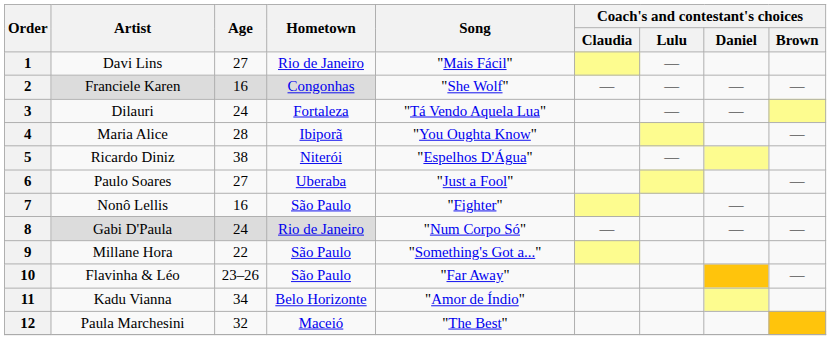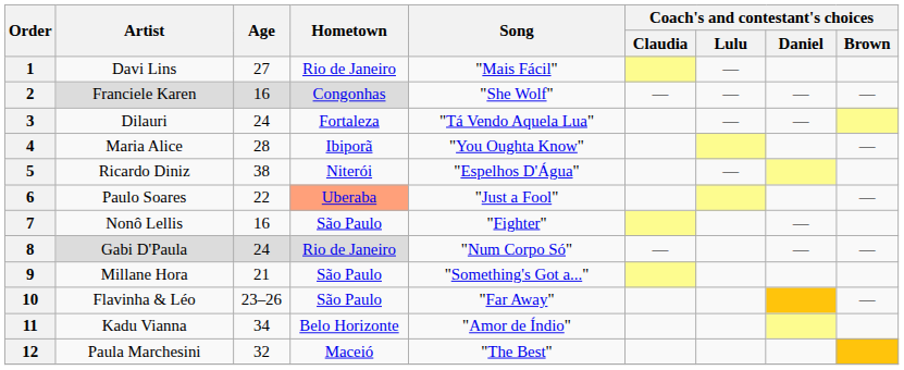 <table class="wikitable" style="text-align:center; width:100%;">
 <tr>
 <th rowspan=2 width="03.5%">Order</th>
 <th rowspan=2 width="20.5%">Artist</th>
 <th rowspan=2 width="06.5%">Age</th>
 <th rowspan=2 width="13.5%">Hometown</th>
 <th rowspan=2 width="25.0%">Song</th>
 <th colspan=4 width="32.0%">Coach's and contestant's choices</th>
 </tr>
 <tr>
 <th width="8.0%">Claudia</th>
 <th width="8.0%">Lulu</th>
 <th width="8.0%">Daniel</th>
 <th width="8.0%">Brown</th>
 </tr>
 <tr>
 <th>1</th>
 <td>Davi Lins</td>
 <td>27</td>
 <td><a href='#'>Rio de Janeiro</a></td>
 <td>"<a href='#'>Mais Fácil</a>"</td>
 <td bgcolor="FDFC8F"><strong></strong></td>
 <td>—</td>
 <td><strong></strong></td>
 <td><strong></strong></td>
 </tr>
 <tr>
 <th>2</th>
 <td bgcolor="DCDCDC">Franciele Karen</td>
 <td bgcolor="DCDCDC">16</td>
 <td bgcolor="DCDCDC"><a href='#'>Congonhas</a></td>
 <td>"<a href='#'>She Wolf</a>"</td>
 <td>—</td>
 <td>—</td>
 <td>—</td>
 <td>—</td>
 </tr>
 <tr>
 <th>3</th>
 <td>Dilauri </td>
 <td>24</td>
 <td><a href='#'>Fortaleza</a></td>
 <td>"<a href='#'>Tá Vendo Aquela Lua</a>"</td>
 <td><strong></strong></td>
 <td>—</td>
 <td>—</td>
 <td bgcolor="FDFC8F"><strong></strong></td>
 </tr>
 <tr>
 <th>4</th>
 <td>Maria Alice</td>
 <td>28</td>
 <td><a href='#'>Ibiporã</a></td>
 <td>"<a href='#'>You Oughta Know</a>"</td>
 <td><strong></strong></td>
 <td bgcolor="FDFC8F"><strong></strong></td>
 <td><strong></strong></td>
 <td>—</td>
 </tr>
 <tr>
 <th>5</th>
 <td>Ricardo Diniz</td>
 <td>38</td>
 <td><a href='#'>Niterói</a></td>
 <td>"<a href='#'>Espelhos D'Água</a>"</td>
 <td><strong></strong></td>
 <td>—</td>
 <td bgcolor="FDFC8F"><strong></strong></td>
 <td><strong></strong></td>
 </tr>
 <tr>
 <th>6</th>
 <td>Paulo Soares</td>
-<td>27</td>
-<td><a href='#'>Uberaba</a></td>
+<td>22</td>
+<td style="background: lightsalmon;"><a href='#'>Uberaba</a></td>
 <td>"<a href='#'>Just a Fool</a>"</td>
 <td><strong></strong></td>
 <td bgcolor="FDFC8F"><strong></strong></td>
 <td><strong></strong></td>
 <td>—</td>
 </tr>
 <tr>
 <th>7</th>
 <td>Nonô Lellis</td>
 <td>16</td>
 <td><a href='#'>São Paulo</a></td>
 <td>"<a href='#'>Fighter</a>"</td>
 <td bgcolor="FDFC8F"><strong></strong></td>
 <td></td>
 <td>—</td>
 <td><strong></strong></td>
 </tr>
 <tr>
 <th>8</th>
 <td bgcolor="DCDCDC">Gabi D'Paula</td>
 <td bgcolor="DCDCDC">24</td>
 <td bgcolor="DCDCDC"><a href='#'>Rio de Janeiro</a></td>
 <td>"<a href='#'>Num Corpo Só</a>"</td>
 <td>—</td>
 <td></td>
 <td>—</td>
 <td>—</td>
 </tr>
 <tr>
 <th>9</th>
 <td>Millane Hora</td>
-<td>22</td>
+<td>21</td>
 <td><a href='#'>São Paulo</a></td>
 <td>"<a href='#'>Something's Got a...</a>"</td>
 <td bgcolor="FDFC8F"><strong></strong></td>
 <td></td>
 <td><strong></strong></td>
 <td><strong></strong></td>
 </tr>
 <tr>
 <th>10</th>
 <td>Flavinha & Léo</td>
 <td>23–26</td>
 <td><a href='#'>São Paulo</a></td>
 <td>"<a href='#'>Far Away</a>"</td>
 <td></td>
 <td></td>
 <td bgcolor="FFC40C"><strong></strong></td>
 <td>—</td>
 </tr>
 <tr>
 <th>11</th>
 <td>Kadu Vianna</td>
 <td>34</td>
 <td><a href='#'>Belo Horizonte</a></td>
 <td>"<a href='#'>Amor de Índio</a>"</td>
 <td></td>
 <td></td>
 <td bgcolor="FDFC8F"><strong></strong></td>
 <td><strong></strong></td>
 </tr>
 <tr>
 <th>12</th>
 <td>Paula Marchesini</td>
 <td>32</td>
 <td><a href='#'>Maceió</a></td>
 <td>"<a href='#'>The Best</a>"</td>
 <td></td>
 <td></td>
 <td></td>
 <td bgcolor="FFC40C"><strong></strong></td>
 </tr>
 <tr>
 </tr>
 </table>
